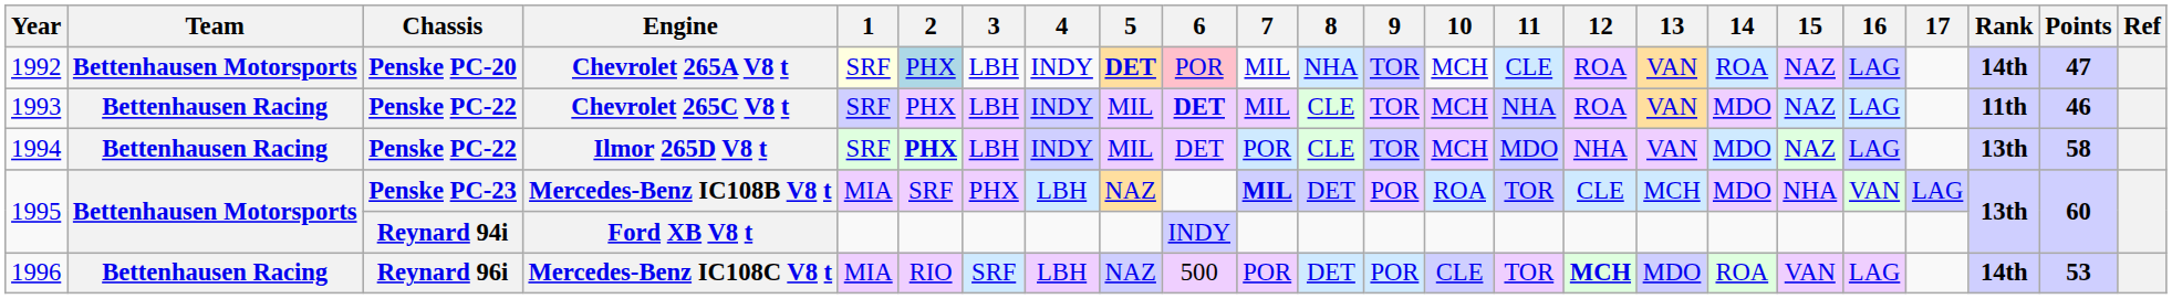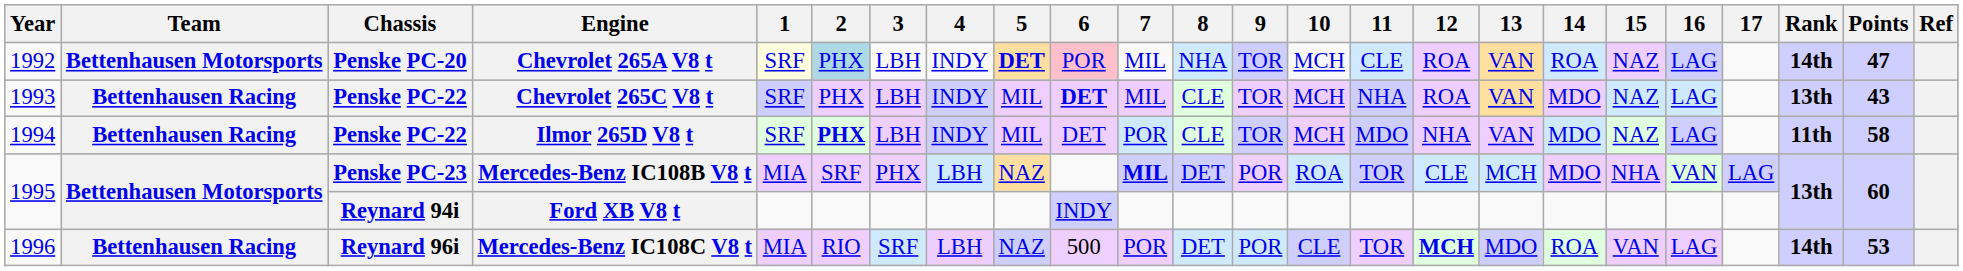 <table class="wikitable" style="text-align:center; font-size:90%">
 <tr>
 <th>Year</th>
 <th>Team</th>
 <th>Chassis</th>
 <th>Engine</th>
 <th>1</th>
 <th>2</th>
 <th>3</th>
 <th>4</th>
 <th>5</th>
 <th>6</th>
 <th>7</th>
 <th>8</th>
 <th>9</th>
 <th>10</th>
 <th>11</th>
 <th>12</th>
 <th>13</th>
 <th>14</th>
 <th>15</th>
 <th>16</th>
 <th>17</th>
 <th>Rank</th>
 <th>Points</th>
 <th>Ref</th>
 </tr>
 <tr>
 <td><a href='#'>1992</a></td>
 <th><a href='#'>Bettenhausen Motorsports</a></th>
 <th><a href='#'>Penske</a> <a href='#'>PC-20</a></th>
 <th><a href='#'>Chevrolet</a> <a href='#'>265A</a> <a href='#'>V8</a> <a href='#'>t</a></th>
 <td style="background: lightyellow;"><a href='#'>SRF</a></td>
 <td style="background: lightblue;"><a href='#'>PHX</a></td>
 <td><a href='#'>LBH</a></td>
 <td><a href='#'>INDY</a></td>
 <td style="background:#FFDF9F;"><strong><a href='#'>DET</a><br></strong></td>
 <td style="background: pink;"><a href='#'>POR</a></td>
 <td><a href='#'>MIL</a></td>
 <td style="background:#CFEAFF;"><a href='#'>NHA</a><br></td>
 <td style="background:#CFCFFF;"><a href='#'>TOR</a><br></td>
 <td><a href='#'>MCH</a></td>
 <td style="background:#CFEAFF;"><a href='#'>CLE</a><br></td>
 <td style="background:#EFCFFF;"><a href='#'>ROA</a><br></td>
 <td style="background:#FFDF9F;"><a href='#'>VAN</a><br></td>
 <td style="background:#CFEAFF;"><a href='#'>ROA</a><br></td>
 <td style="background:#EFCFFF;"><a href='#'>NAZ</a><br></td>
 <td style="background:#CFCFFF;"><a href='#'>LAG</a><br></td>
 <td></td>
 <td style="background:#CFCFFF;"><strong>14th</strong></td>
 <td style="background:#CFCFFF;"><strong>47</strong></td>
 <th></th>
 </tr>
 <tr>
 <td><a href='#'>1993</a></td>
 <th><a href='#'>Bettenhausen Racing</a></th>
 <th><a href='#'>Penske</a> <a href='#'>PC-22</a></th>
 <th><a href='#'>Chevrolet</a> <a href='#'>265C</a> <a href='#'>V8</a> <a href='#'>t</a></th>
 <td style="background:#CFCFFF;"><a href='#'>SRF</a><br></td>
 <td style="background:#EFCFFF;"><a href='#'>PHX</a><br></td>
 <td style="background:#EFCFFF;"><a href='#'>LBH</a><br></td>
 <td style="background:#CFCFFF;"><a href='#'>INDY</a><br></td>
 <td style="background:#EFCFFF;"><a href='#'>MIL</a><br></td>
 <td style="background:#EFCFFF;"><strong><a href='#'>DET</a><br></strong></td>
 <td style="background:#EFCFFF;"><a href='#'>MIL</a><br></td>
 <td style="background:#DFFFDF;"><a href='#'>CLE</a><br></td>
 <td style="background:#EFCFFF;"><a href='#'>TOR</a><br></td>
 <td style="background:#EFCFFF;"><a href='#'>MCH</a><br></td>
 <td style="background:#CFCFFF;"><a href='#'>NHA</a><br></td>
 <td style="background:#EFCFFF;"><a href='#'>ROA</a><br></td>
 <td style="background:#FFDF9F;"><a href='#'>VAN</a><br></td>
 <td style="background:#EFCFFF;"><a href='#'>MDO</a><br></td>
 <td style="background:#CFEAFF;"><a href='#'>NAZ</a><br></td>
 <td style="background:#CFEAFF;"><a href='#'>LAG</a><br></td>
 <td></td>
-<td style="background:#CFCFFF;"><strong>11th</strong></td>
-<td style="background:#CFCFFF;"><strong>46</strong></td>
+<td style="background:#CFCFFF;"><strong>13th</strong></td>
+<td style="background:#CFCFFF;"><strong>43</strong></td>
 <th></th>
 </tr>
 <tr>
 <td><a href='#'>1994</a></td>
 <th><a href='#'>Bettenhausen Racing</a></th>
 <th><a href='#'>Penske</a> <a href='#'>PC-22</a></th>
 <th><a href='#'>Ilmor</a> <a href='#'>265D</a> <a href='#'>V8</a> <a href='#'>t</a></th>
 <td style="background:#DFFFDF;"><a href='#'>SRF</a><br></td>
 <td style="background:#DFFFDF;"><strong><a href='#'>PHX</a><br></strong></td>
 <td style="background:#EFCFFF;"><a href='#'>LBH</a><br></td>
 <td style="background:#CFCFFF;"><a href='#'>INDY</a><br></td>
 <td style="background:#EFCFFF;"><a href='#'>MIL</a><br></td>
 <td style="background:#EFCFFF;"><a href='#'>DET</a><br></td>
 <td style="background:#CFEAFF;"><a href='#'>POR</a><br></td>
 <td style="background:#DFFFDF;"><a href='#'>CLE</a><br></td>
 <td style="background:#CFCFFF;"><a href='#'>TOR</a><br></td>
 <td style="background:#EFCFFF;"><a href='#'>MCH</a><br></td>
 <td style="background:#CFCFFF;"><a href='#'>MDO</a><br></td>
 <td style="background:#EFCFFF;"><a href='#'>NHA</a><br></td>
 <td style="background:#EFCFFF;"><a href='#'>VAN</a><br></td>
 <td style="background:#CFEAFF;"><a href='#'>MDO</a><br></td>
 <td style="background:#DFFFDF;"><a href='#'>NAZ</a><br></td>
 <td style="background:#CFCFFF;"><a href='#'>LAG</a><br></td>
 <td></td>
-<td style="background:#CFCFFF;"><strong>13th</strong></td>
+<td style="background:#CFCFFF;"><strong>11th</strong></td>
 <td style="background:#CFCFFF;"><strong>58</strong></td>
 <th></th>
 </tr>
 <tr>
 <td rowspan="2"><a href='#'>1995</a></td>
 <th rowspan="2"><a href='#'>Bettenhausen Motorsports</a></th>
 <th><a href='#'>Penske</a> <a href='#'>PC-23</a></th>
 <th><a href='#'>Mercedes-Benz</a> IC108B <a href='#'>V8</a> <a href='#'>t</a></th>
 <td style="background:#EFCFFF;"><a href='#'>MIA</a><br></td>
 <td style="background:#EFCFFF;"><a href='#'>SRF</a><br></td>
 <td style="background:#EFCFFF;"><a href='#'>PHX</a><br></td>
 <td style="background:#CFEAFF;"><a href='#'>LBH</a><br></td>
 <td style="background:#FFDF9F;"><a href='#'>NAZ</a><br></td>
 <td></td>
 <td style="background:#CFCFFF;"><strong><a href='#'>MIL</a><br></strong></td>
 <td style="background:#CFCFFF;"><a href='#'>DET</a><br></td>
 <td style="background:#EFCFFF;"><a href='#'>POR</a><br></td>
 <td style="background:#CFEAFF;"><a href='#'>ROA</a><br></td>
 <td style="background:#CFCFFF;"><a href='#'>TOR</a><br></td>
 <td style="background:#CFEAFF;"><a href='#'>CLE</a><br></td>
 <td style="background:#CFEAFF;"><a href='#'>MCH</a><br></td>
 <td style="background:#EFCFFF;"><a href='#'>MDO</a><br></td>
 <td style="background:#EFCFFF;"><a href='#'>NHA</a><br></td>
 <td style="background:#DFFFDF;"><a href='#'>VAN</a><br></td>
 <td style="background:#CFCFFF;"><a href='#'>LAG</a><br></td>
 <td rowspan="2" style="background:#CFCFFF;"><strong>13th</strong></td>
 <td rowspan="2" style="background:#CFCFFF;"><strong>60</strong></td>
 <th rowspan=2></th>
 </tr>
 <tr>
 <th><a href='#'>Reynard</a> 94i</th>
 <th><a href='#'>Ford</a> <a href='#'>XB</a> <a href='#'>V8</a> <a href='#'>t</a></th>
 <td></td>
 <td></td>
 <td></td>
 <td></td>
 <td></td>
 <td style="background:#CFCFFF;"><a href='#'>INDY</a><br></td>
 <td></td>
 <td></td>
 <td></td>
 <td></td>
 <td></td>
 <td></td>
 <td></td>
 <td></td>
 <td></td>
 <td></td>
 <td></td>
 </tr>
 <tr>
 <td><a href='#'>1996</a></td>
 <th><a href='#'>Bettenhausen Racing</a></th>
 <th><a href='#'>Reynard</a> 96i</th>
 <th><a href='#'>Mercedes-Benz</a> IC108C <a href='#'>V8</a> <a href='#'>t</a></th>
 <td style="background:#EFCFFF;"><a href='#'>MIA</a><br></td>
 <td style="background:#EFCFFF;"><a href='#'>RIO</a><br></td>
 <td style="background:#CFEAFF;"><a href='#'>SRF</a><br></td>
 <td style="background:#EFCFFF;"><a href='#'>LBH</a><br></td>
 <td style="background:#CFCFFF;"><a href='#'>NAZ</a><br></td>
 <td style="background:#EFCFFF;">500<br></td>
 <td style="background:#EFCFFF;"><a href='#'>POR</a><br></td>
 <td style="background:#CFEAFF;"><a href='#'>DET</a><br></td>
 <td style="background:#CFEAFF;"><a href='#'>POR</a><br></td>
 <td style="background:#CFCFFF;"><a href='#'>CLE</a><br></td>
 <td style="background:#EFCFFF;"><a href='#'>TOR</a><br></td>
 <td style="background:#DFFFDF;"><strong><a href='#'>MCH</a><br></strong></td>
 <td style="background:#CFCFFF;"><a href='#'>MDO</a><br></td>
 <td style="background:#DFFFDF;"><a href='#'>ROA</a><br></td>
 <td style="background:#EFCFFF;"><a href='#'>VAN</a><br></td>
 <td style="background:#EFCFFF;"><a href='#'>LAG</a><br></td>
 <td></td>
 <td style="background:#CFCFFF;"><strong>14th</strong></td>
 <td style="background:#CFCFFF;"><strong>53</strong></td>
 <th></th>
 </tr>
 </table>
